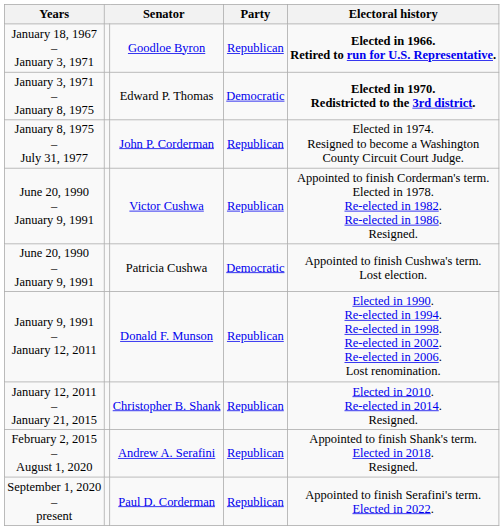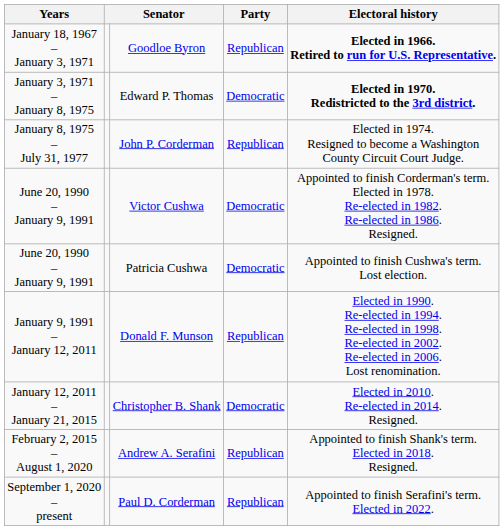 <table class=wikitable style="text-align:center">
 <tr valign=bottom>
 <th>Years</th>
 <th colspan=2>Senator</th>
 <th>Party</th>
 <th>Electoral history</th>
 </tr>
 <tr>
 <td nowrap><span>January 18, 1967</span><br>–<br><span>January 3, 1971</span></td>
 <td align=left></td>
 <td><a href='#'>Goodloe Byron</a></td>
 <td><a href='#'>Republican</a></td>
 <td><strong>Elected in 1966.<br>Retired to <a href='#'>run for U.S. Representative</a>.</strong></td>
 </tr>
 <tr>
 <td nowrap><span>January 3, 1971</span><br>–<br><span>January 8, 1975</span></td>
 <td></td>
 <td>Edward P. Thomas</td>
 <td><a href='#'>Democratic</a></td>
 <td><strong>Elected in 1970.<br>Redistricted to the <a href='#'>3rd district</a>.</strong></td>
 </tr>
 <tr>
 <td nowrap><span>January 8, 1975</span><br>–<br><span>July 31, 1977</span></td>
 <td align=left></td>
 <td><a href='#'>John P. Corderman</a></td>
 <td><a href='#'>Republican</a></td>
 <td>Elected in 1974.<br>Resigned to become a Washington<br>County Circuit Court Judge.</td>
 </tr>
 <tr>
 <td nowrap><span>June 20, 1990</span><br>–<br><span>January 9, 1991</span></td>
 <td></td>
 <td><a href='#'>Victor Cushwa</a></td>
-<td><a href='#'>Republican</a></td>
+<td><a href='#'>Democratic</a></td>
 <td>Appointed to finish Corderman's term.<br>Elected in 1978.<br><a href='#'>Re-elected in 1982</a>.<br><a href='#'>Re-elected in 1986</a>.<br>Resigned.</td>
 </tr>
 <tr>
 <td nowrap><span>June 20, 1990</span><br>–<br><span>January 9, 1991</span></td>
 <td></td>
 <td>Patricia Cushwa</td>
 <td><a href='#'>Democratic</a></td>
 <td>Appointed to finish Cushwa's term.<br>Lost election.</td>
 </tr>
 <tr>
 <td nowrap><span>January 9, 1991</span><br>–<br><span>January 12, 2011</span></td>
 <td align=left></td>
 <td><a href='#'>Donald F. Munson</a></td>
 <td><a href='#'>Republican</a></td>
 <td><a href='#'>Elected in 1990</a>.<br><a href='#'>Re-elected in 1994</a>.<br><a href='#'>Re-elected in 1998</a>.<br><a href='#'>Re-elected in 2002</a>.<br><a href='#'>Re-elected in 2006</a>.<br>Lost renomination.</td>
 </tr>
 <tr>
 <td nowrap><span>January 12, 2011</span><br>–<br><span>January 21, 2015</span></td>
 <td align=left></td>
 <td><a href='#'>Christopher B. Shank</a></td>
-<td><a href='#'>Republican</a></td>
+<td><a href='#'>Democratic</a></td>
 <td><a href='#'>Elected in 2010</a>.<br><a href='#'>Re-elected in 2014</a>.<br>Resigned.</td>
 </tr>
 <tr>
 <td nowrap><span>February 2, 2015</span><br>–<br><span>August 1, 2020</span></td>
 <td align=left></td>
 <td><a href='#'>Andrew A. Serafini</a></td>
 <td><a href='#'>Republican</a></td>
 <td>Appointed to finish Shank's term.<br><a href='#'>Elected in 2018</a>.<br>Resigned.</td>
 </tr>
 <tr>
 <td nowrap><span>September 1, 2020</span><br>–<br><span>present</span></td>
 <td align=left></td>
 <td><a href='#'>Paul D. Corderman</a></td>
 <td><a href='#'>Republican</a></td>
 <td>Appointed to finish Serafini's term.<br><a href='#'>Elected in 2022</a>.</td>
 </tr>
 </table>
